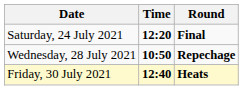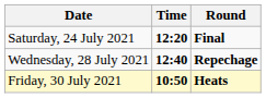 <table class="wikitable">
 <tr>
 <th>Date</th>
 <th>Time</th>
 <th>Round</th>
 </tr>
 <tr>
 <td>Saturday, 24 July 2021</td>
 <td><strong>12:20</strong></td>
 <td><strong>Final</strong></td>
 </tr>
 <tr>
 <td>Wednesday, 28 July 2021</td>
-<td><strong>10:50</strong></td>
+<td><strong>12:40</strong></td>
 <td><strong>Repechage</strong></td>
 </tr>
 <tr style=background:lemonchiffon>
 <td>Friday, 30 July 2021</td>
-<td><strong>12:40</strong></td>
+<td><strong>10:50</strong></td>
 <td><strong>Heats</strong></td>
 </tr>
 </table>
